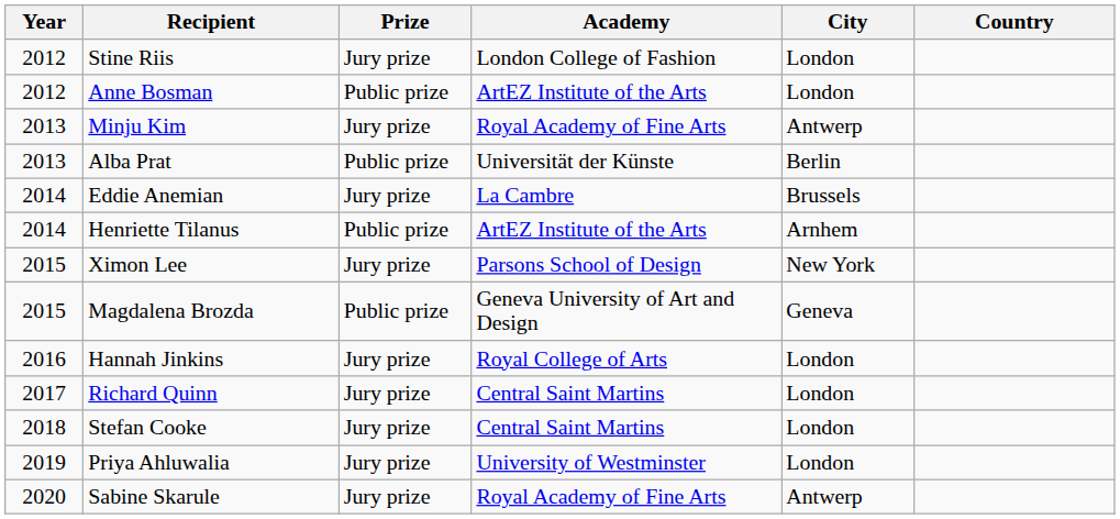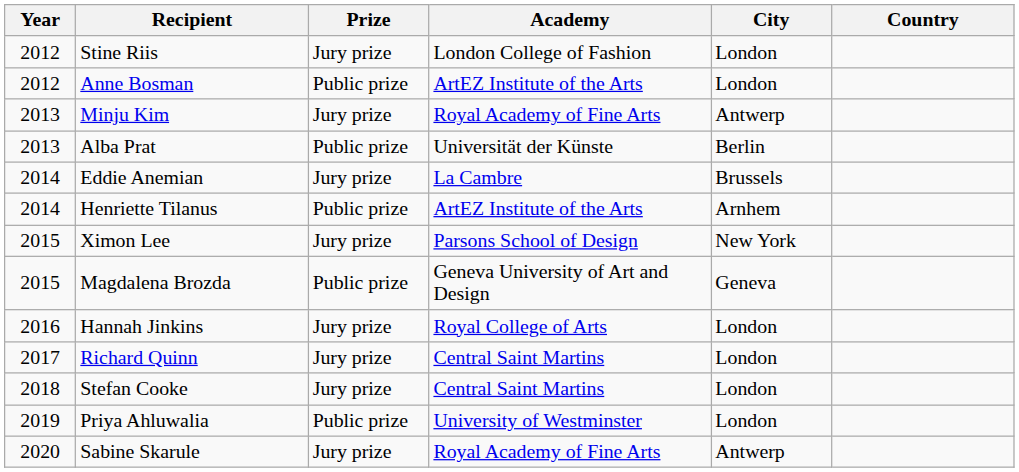 <table class="sortable wikitable plainrowheaders">
 <tr>
 <th scope="col" width=50>Year</th>
 <th scope="col" width=180>Recipient</th>
 <th scope="col" width=90>Prize</th>
 <th scope="col" width=220>Academy</th>
 <th scope="col" width=90>City</th>
 <th scope="col" width=140>Country</th>
 </tr>
 <tr>
 <td align=center>2012</td>
 <td align=left>Stine Riis</td>
 <td align=left>Jury prize</td>
 <td align=left>London College of Fashion</td>
 <td align=left>London</td>
 <td></td>
 </tr>
 <tr>
 <td align=center>2012</td>
 <td align=left><a href='#'>Anne Bosman</a></td>
 <td align=left>Public prize</td>
 <td align=left><a href='#'>ArtEZ Institute of the Arts</a></td>
 <td align=left>London</td>
 <td></td>
 </tr>
 <tr>
 <td align=center>2013</td>
 <td align=left><a href='#'>Minju Kim</a></td>
 <td align=left>Jury prize</td>
 <td align=left><a href='#'>Royal Academy of Fine Arts</a></td>
 <td align=left>Antwerp</td>
 <td></td>
 </tr>
 <tr>
 <td align=center>2013</td>
 <td align=left>Alba Prat</td>
 <td align=left>Public prize</td>
 <td align=left>Universität der Künste</td>
 <td align=left>Berlin</td>
 <td></td>
 </tr>
 <tr>
 <td align=center>2014</td>
 <td align=left>Eddie Anemian</td>
 <td align=left>Jury prize</td>
 <td align=left><a href='#'>La Cambre</a></td>
 <td align=left>Brussels</td>
 <td></td>
 </tr>
 <tr>
 <td align=center>2014</td>
 <td align=left>Henriette Tilanus</td>
 <td align=left>Public prize</td>
 <td align=left><a href='#'>ArtEZ Institute of the Arts</a></td>
 <td align=left>Arnhem</td>
 <td></td>
 </tr>
 <tr>
 <td align=center>2015</td>
 <td align=left>Ximon Lee</td>
 <td align=left>Jury prize</td>
 <td align=left><a href='#'>Parsons School of Design</a></td>
 <td align=left>New York</td>
 <td></td>
 </tr>
 <tr>
 <td align=center>2015</td>
 <td align=left>Magdalena Brozda</td>
 <td align=left>Public prize</td>
 <td align=left>Geneva University of Art and Design</td>
 <td align=left>Geneva</td>
 <td></td>
 </tr>
 <tr>
 <td align=center>2016</td>
 <td align=left>Hannah Jinkins</td>
 <td align=left>Jury prize</td>
 <td align=left><a href='#'>Royal College of Arts</a></td>
 <td align=left>London</td>
 <td></td>
 </tr>
 <tr>
 <td align=center>2017</td>
 <td align=left><a href='#'>Richard Quinn</a></td>
 <td align=left>Jury prize</td>
 <td align=left><a href='#'>Central Saint Martins</a></td>
 <td align=left>London</td>
 <td></td>
 </tr>
 <tr>
 <td align=center>2018</td>
 <td align=left>Stefan Cooke</td>
 <td align=left>Jury prize</td>
 <td align=left><a href='#'>Central Saint Martins</a></td>
 <td align=left>London</td>
 <td></td>
 </tr>
 <tr>
 <td align=center>2019</td>
 <td align=left>Priya Ahluwalia</td>
-<td align=left>Jury prize</td>
+<td align=left>Public prize</td>
 <td align=left><a href='#'>University of Westminster</a></td>
 <td align=left>London</td>
 <td></td>
 </tr>
 <tr>
 <td align=center>2020</td>
 <td align=left>Sabine Skarule</td>
 <td align=left>Jury prize</td>
 <td align=left><a href='#'>Royal Academy of Fine Arts</a></td>
 <td align=left>Antwerp</td>
 <td></td>
 </tr>
 </table>
